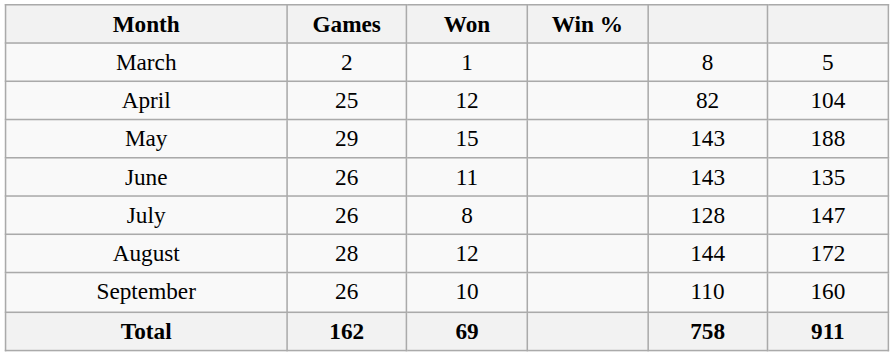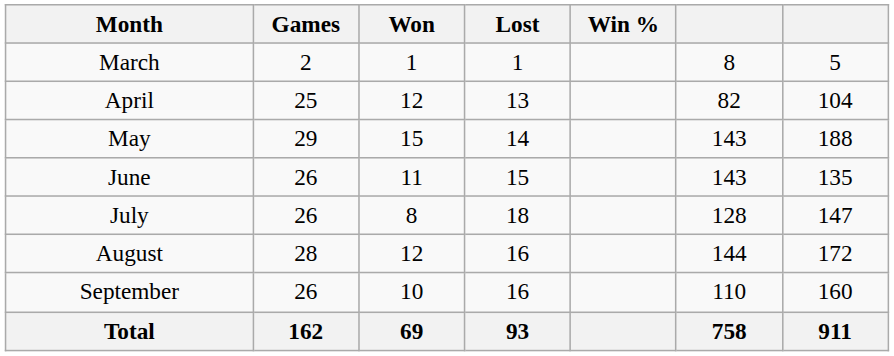 <table class="wikitable" style="margin:1em auto; font-size:95%; text-align:center; width:38em;">
 <tr>
 <th width="28%">Month</th>
 <th width="12%">Games</th>
 <th width="12%">Won</th>
+<th width="12%">Lost</th>
 <th width="12%">Win %</th>
 <th width="12%"></th>
 <th width="12%"></th>
 </tr>
 <tr>
 <td>March</td>
 <td>2</td>
+<td>1</td>
 <td>1</td>
 <td></td>
 <td>8</td>
 <td>5</td>
 </tr>
 <tr>
 <td>April</td>
 <td>25</td>
 <td>12</td>
+<td>13</td>
 <td></td>
 <td>82</td>
 <td>104</td>
 </tr>
 <tr>
 <td>May</td>
 <td>29</td>
 <td>15</td>
+<td>14</td>
 <td></td>
 <td>143</td>
 <td>188</td>
 </tr>
 <tr>
 <td>June</td>
 <td>26</td>
 <td>11</td>
+<td>15</td>
 <td></td>
 <td>143</td>
 <td>135</td>
 </tr>
 <tr>
 <td>July</td>
 <td>26</td>
 <td>8</td>
+<td>18</td>
 <td></td>
 <td>128</td>
 <td>147</td>
 </tr>
 <tr>
 <td>August</td>
 <td>28</td>
 <td>12</td>
+<td>16</td>
 <td></td>
 <td>144</td>
 <td>172</td>
 </tr>
 <tr>
 <td>September</td>
 <td>26</td>
 <td>10</td>
+<td>16</td>
 <td></td>
 <td>110</td>
 <td>160</td>
 </tr>
 <tr>
 <th>Total</th>
 <th>162</th>
 <th>69</th>
+<th>93</th>
 <th></th>
 <th>758</th>
 <th>911</th>
 </tr>
 </table>
